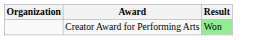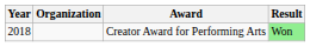 <table class="wikitable">
 <tr>
+<th>Year</th>
 <th>Organization</th>
 <th>Award</th>
 <th>Result</th>
 </tr>
 <tr>
+<td>2018</td>
 <td></td>
 <td>Creator Award for Performing Arts</td>
 <td style="background: lightgreen;">Won</td>
 </tr>
 </table>
